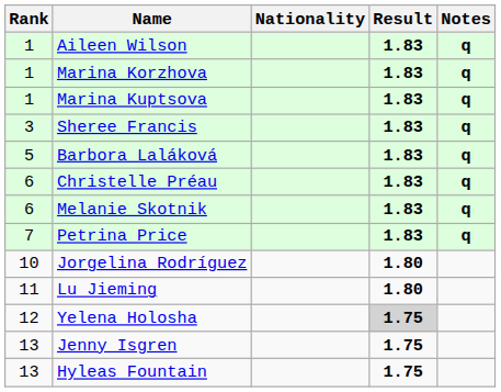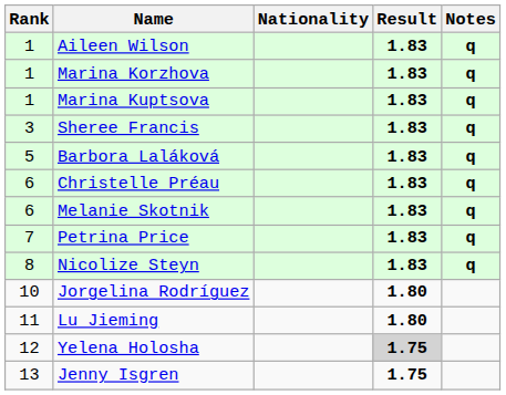 <table class="wikitable sortable" style="text-align:center">
 <tr>
 <th>Rank</th>
 <th>Name</th>
 <th>Nationality</th>
 <th>Result</th>
 <th>Notes</th>
 </tr>
 <tr bgcolor=ddffdd>
 <td>1</td>
 <td align=left><a href='#'>Aileen Wilson</a></td>
 <td align=left></td>
 <td><strong>1.83</strong></td>
 <td><strong>q</strong></td>
 </tr>
 <tr bgcolor=ddffdd>
 <td>1</td>
 <td align=left><a href='#'>Marina Korzhova</a></td>
 <td align=left></td>
 <td><strong>1.83</strong></td>
 <td><strong>q</strong></td>
 </tr>
 <tr bgcolor=ddffdd>
 <td>1</td>
 <td align=left><a href='#'>Marina Kuptsova</a></td>
 <td align=left></td>
 <td><strong>1.83</strong></td>
 <td><strong>q</strong></td>
 </tr>
 <tr bgcolor=ddffdd>
 <td>3</td>
 <td align=left><a href='#'>Sheree Francis</a></td>
 <td align=left></td>
 <td><strong>1.83</strong></td>
 <td><strong>q</strong></td>
 </tr>
 <tr bgcolor=ddffdd>
 <td>5</td>
 <td align=left><a href='#'>Barbora Laláková</a></td>
 <td align=left></td>
 <td><strong>1.83</strong></td>
 <td><strong>q</strong></td>
 </tr>
 <tr bgcolor=ddffdd>
 <td>6</td>
 <td align=left><a href='#'>Christelle Préau</a></td>
 <td align=left></td>
 <td><strong>1.83</strong></td>
 <td><strong>q</strong></td>
 </tr>
 <tr bgcolor=ddffdd>
 <td>6</td>
 <td align=left><a href='#'>Melanie Skotnik</a></td>
 <td align=left></td>
 <td><strong>1.83</strong></td>
 <td><strong>q</strong></td>
 </tr>
 <tr bgcolor=ddffdd>
 <td>7</td>
 <td align=left><a href='#'>Petrina Price</a></td>
 <td align=left></td>
 <td><strong>1.83</strong></td>
 <td><strong>q</strong></td>
 </tr>
+<tr bgcolor=ddffdd>
+<td>8</td>
+<td align=left><a href='#'>Nicolize Steyn</a></td>
+<td align=left></td>
+<td><strong>1.83</strong></td>
+<td><strong>q</strong></td>
+</tr>
 <tr>
 <td>10</td>
 <td align=left><a href='#'>Jorgelina Rodríguez</a></td>
 <td align=left></td>
 <td><strong>1.80</strong></td>
 <td></td>
 </tr>
 <tr>
 <td>11</td>
 <td align=left><a href='#'>Lu Jieming</a></td>
 <td align=left></td>
 <td><strong>1.80</strong></td>
 <td></td>
 </tr>
 <tr>
 <td>12</td>
 <td align=left><a href='#'>Yelena Holosha</a></td>
 <td align=left></td>
 <td style="background: lightgrey;"><strong>1.75</strong></td>
 <td></td>
 </tr>
 <tr>
 <td>13</td>
 <td align=left><a href='#'>Jenny Isgren</a></td>
 <td align=left></td>
 <td><strong>1.75</strong></td>
 <td></td>
 </tr>
-<tr>
-<td>13</td>
-<td align=left><a href='#'>Hyleas Fountain</a></td>
-<td align=left></td>
-<td><strong>1.75</strong></td>
-<td></td>
-</tr>
 </table>
